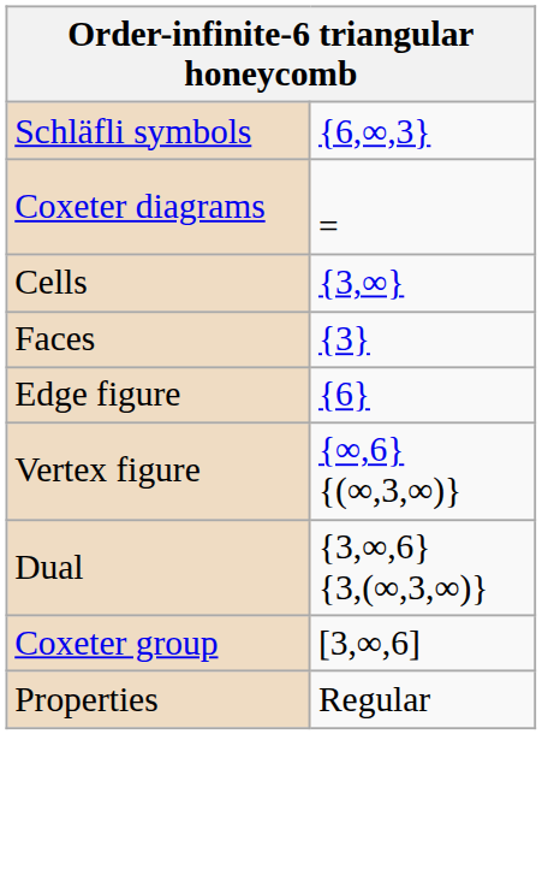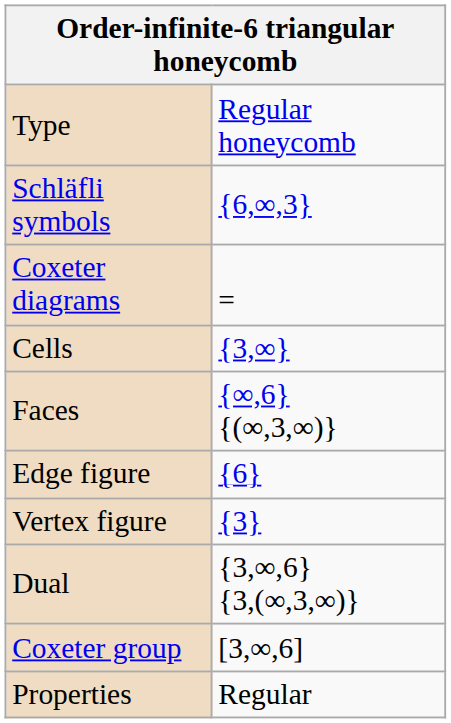 <table class="wikitable" align="right" style="margin-left:10px" width=240>
 <tr>
 <th bgcolor=#efdcc3 colspan=2>Order-infinite-6 triangular honeycomb</th>
+</tr>
+<tr>
+<td bgcolor=#efdcc3>Type</td>
+<td><a href='#'>Regular honeycomb</a></td>
 </tr>
 <tr>
 <td bgcolor=#efdcc3><a href='#'>Schläfli symbols</a></td>
 <td><a href='#'>{6,∞,3}</a></td>
 </tr>
 <tr>
 <td bgcolor=#efdcc3><a href='#'>Coxeter diagrams</a></td>
 <td><br> = </td>
 </tr>
 <tr>
 <td bgcolor=#efdcc3>Cells</td>
 <td><a href='#'>{3,∞}</a> </td>
 </tr>
 <tr>
 <td bgcolor=#efdcc3>Faces</td>
-<td><a href='#'>{3}</a></td>
+<td><a href='#'>{∞,6}</a> <br>{(∞,3,∞)} </td>
 </tr>
 <tr>
 <td bgcolor=#efdcc3>Edge figure</td>
 <td><a href='#'>{6}</a></td>
 </tr>
 <tr>
 <td bgcolor=#efdcc3>Vertex figure</td>
-<td><a href='#'>{∞,6}</a> <br>{(∞,3,∞)} </td>
+<td><a href='#'>{3}</a></td>
 </tr>
 <tr>
 <td bgcolor=#efdcc3>Dual</td>
 <td>{3,∞,6}<br>{3,(∞,3,∞)}</td>
 </tr>
 <tr>
 <td bgcolor=#efdcc3><a href='#'>Coxeter group</a></td>
 <td>[3,∞,6]</td>
 </tr>
 <tr>
 <td bgcolor=#efdcc3>Properties</td>
 <td>Regular</td>
 </tr>
 </table>
